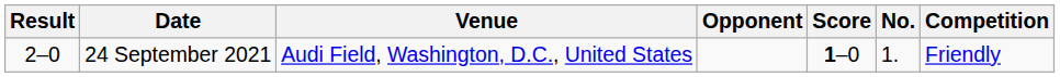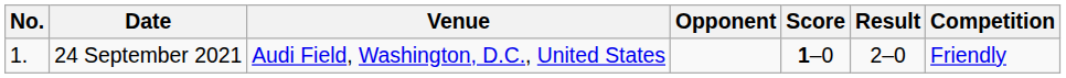 <table class="wikitable">
 <tr>
-<th>Result</th>
+<th>No.</th>
 <th>Date</th>
 <th>Venue</th>
 <th>Opponent</th>
 <th>Score</th>
-<th>No.</th>
+<th>Result</th>
 <th>Competition</th>
 </tr>
 <tr>
-<td align=center>2–0</td>
+<td>1.</td>
 <td>24 September 2021</td>
 <td><a href='#'>Audi Field</a>, <a href='#'>Washington, D.C.</a>, <a href='#'>United States</a></td>
 <td></td>
 <td align=center><strong>1</strong>–0</td>
-<td>1.</td>
+<td align=center>2–0</td>
 <td><a href='#'>Friendly</a></td>
 </tr>
 </table>
